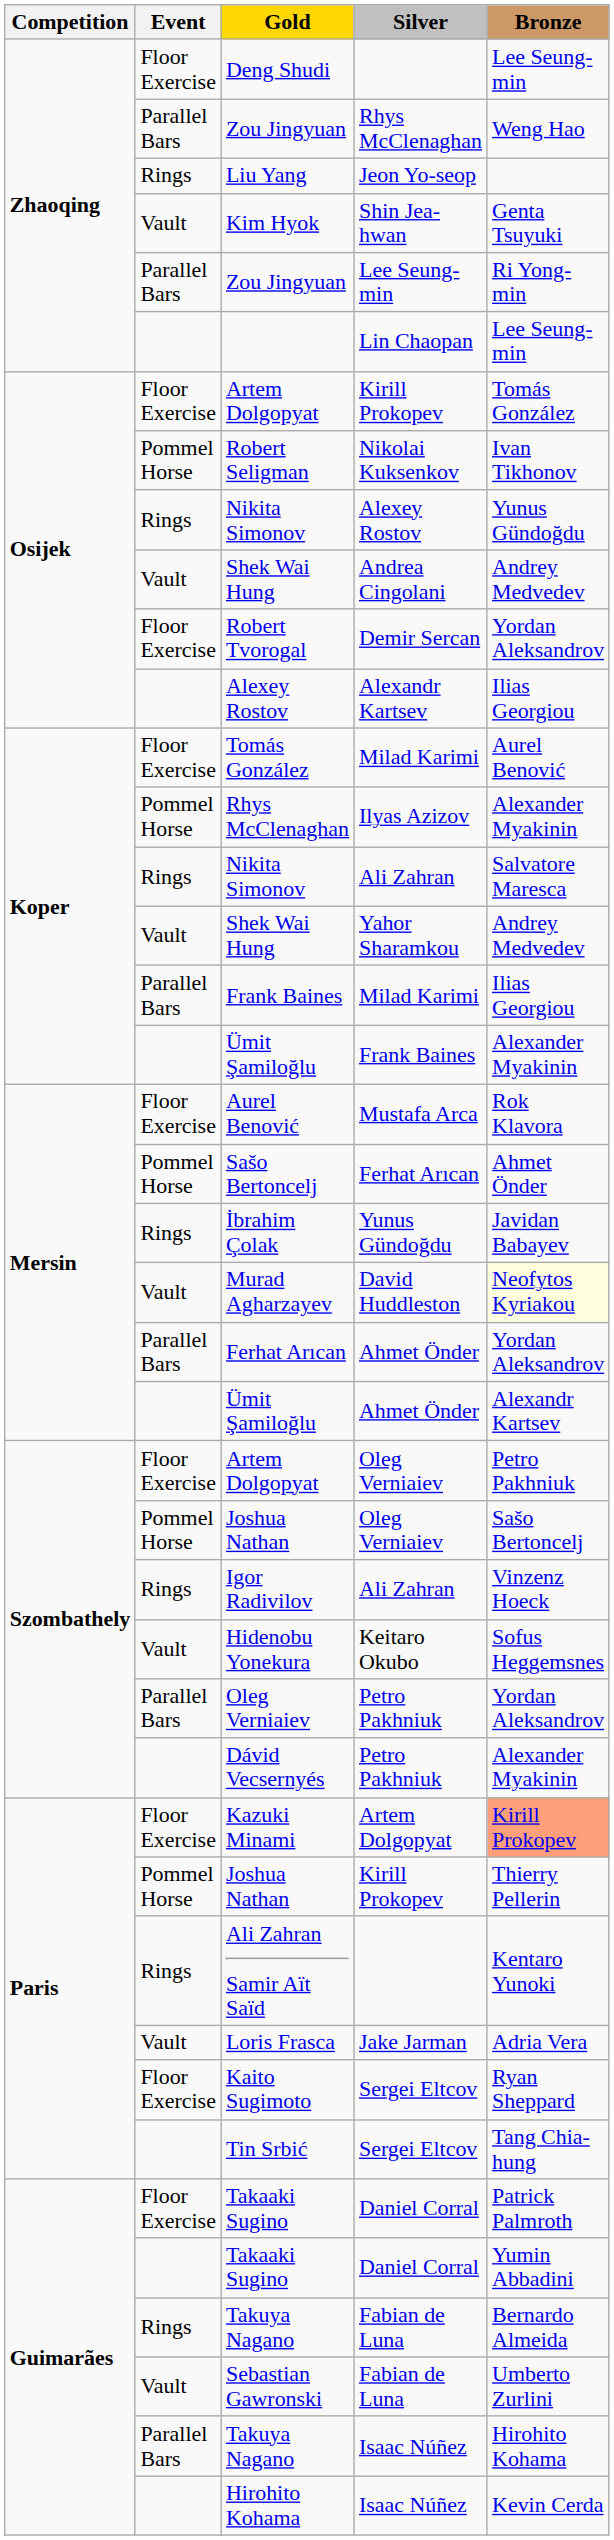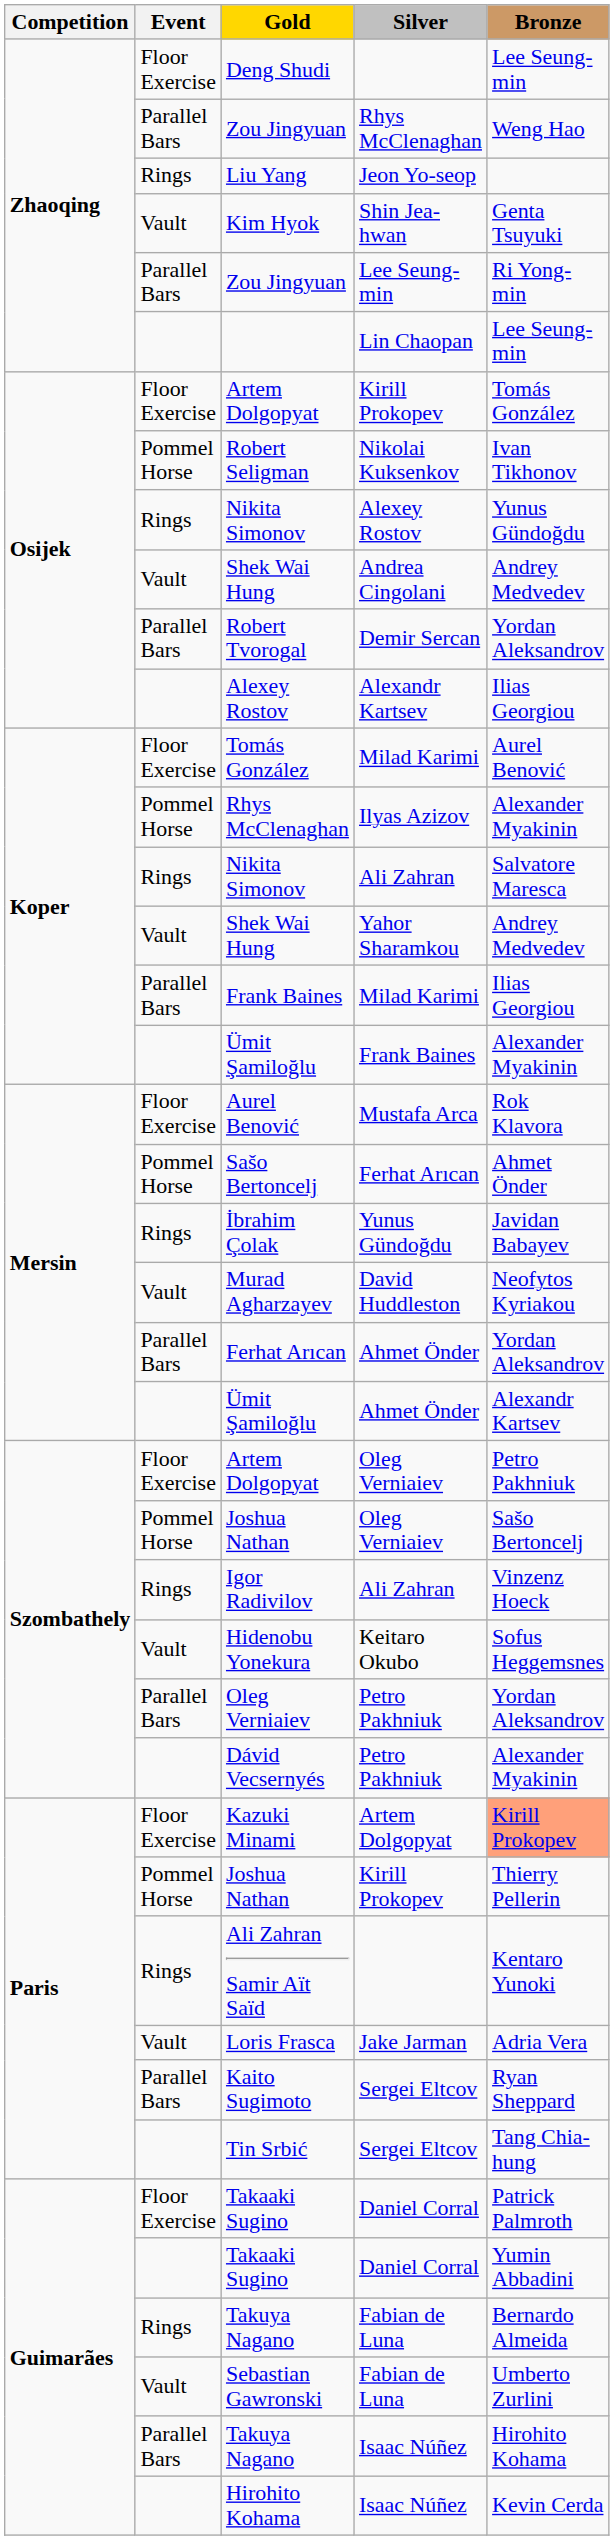 <table class="wikitable" style="width:70%;">
 <tr>
 <th style="text-align:center; width:5%;">Competition</th>
 <th style="text-align:center; width:5%;">Event</th>
 <td style="text-align:center; width:6%; background:gold;"><strong>Gold</strong></td>
 <td style="text-align:center; width:6%; background:silver;"><strong>Silver</strong></td>
 <td style="text-align:center; width:6%; background:#c96;"><strong>Bronze</strong></td>
 </tr>
 <tr>
 <td rowspan="6"><strong>Zhaoqing</strong></td>
 <td>Floor Exercise</td>
 <td> <a href='#'>Deng Shudi</a></td>
 <td></td>
 <td> <a href='#'>Lee Seung-min</a></td>
 </tr>
 <tr>
 <td>Parallel Bars</td>
 <td> <a href='#'>Zou Jingyuan</a></td>
 <td> <a href='#'>Rhys McClenaghan</a></td>
 <td> <a href='#'>Weng Hao</a></td>
 </tr>
 <tr>
 <td>Rings</td>
 <td> <a href='#'>Liu Yang</a></td>
 <td> <a href='#'>Jeon Yo-seop</a></td>
 <td></td>
 </tr>
 <tr>
 <td>Vault</td>
 <td> <a href='#'>Kim Hyok</a></td>
 <td> <a href='#'>Shin Jea-hwan</a></td>
 <td> <a href='#'>Genta Tsuyuki</a></td>
 </tr>
 <tr>
 <td>Parallel Bars</td>
 <td> <a href='#'>Zou Jingyuan</a></td>
 <td> <a href='#'>Lee Seung-min</a></td>
 <td> <a href='#'>Ri Yong-min</a></td>
 </tr>
 <tr>
 <td></td>
 <td></td>
 <td> <a href='#'>Lin Chaopan</a></td>
 <td> <a href='#'>Lee Seung-min</a></td>
 </tr>
 <tr>
 <td rowspan="6"><strong>Osijek</strong></td>
 <td>Floor Exercise</td>
 <td> <a href='#'>Artem Dolgopyat</a></td>
 <td> <a href='#'>Kirill Prokopev</a></td>
 <td> <a href='#'>Tomás González</a></td>
 </tr>
 <tr>
 <td>Pommel Horse</td>
 <td> <a href='#'>Robert Seligman</a></td>
 <td> <a href='#'>Nikolai Kuksenkov</a></td>
 <td> <a href='#'>Ivan Tikhonov</a></td>
 </tr>
 <tr>
 <td>Rings</td>
 <td> <a href='#'>Nikita Simonov</a></td>
 <td> <a href='#'>Alexey Rostov</a></td>
 <td> <a href='#'>Yunus Gündoğdu</a></td>
 </tr>
 <tr>
 <td>Vault</td>
 <td> <a href='#'>Shek Wai Hung</a></td>
 <td> <a href='#'>Andrea Cingolani</a></td>
 <td> <a href='#'>Andrey Medvedev</a></td>
 </tr>
 <tr>
-<td>Floor Exercise</td>
+<td>Parallel Bars</td>
 <td> <a href='#'>Robert Tvorogal</a></td>
 <td> <a href='#'>Demir Sercan</a></td>
 <td> <a href='#'>Yordan Aleksandrov</a></td>
 </tr>
 <tr>
 <td></td>
 <td> <a href='#'>Alexey Rostov</a></td>
 <td> <a href='#'>Alexandr Kartsev</a></td>
 <td> <a href='#'>Ilias Georgiou</a></td>
 </tr>
 <tr>
 <td rowspan="6"><strong>Koper</strong></td>
 <td>Floor Exercise</td>
 <td> <a href='#'>Tomás González</a></td>
 <td> <a href='#'>Milad Karimi</a></td>
 <td> <a href='#'>Aurel Benović</a></td>
 </tr>
 <tr>
 <td>Pommel Horse</td>
 <td> <a href='#'>Rhys McClenaghan</a></td>
 <td> <a href='#'>Ilyas Azizov</a></td>
 <td> <a href='#'>Alexander Myakinin</a></td>
 </tr>
 <tr>
 <td>Rings</td>
 <td> <a href='#'>Nikita Simonov</a></td>
 <td> <a href='#'>Ali Zahran</a></td>
 <td> <a href='#'>Salvatore Maresca</a></td>
 </tr>
 <tr>
 <td>Vault</td>
 <td> <a href='#'>Shek Wai Hung</a></td>
 <td> <a href='#'>Yahor Sharamkou</a></td>
 <td> <a href='#'>Andrey Medvedev</a></td>
 </tr>
 <tr>
 <td>Parallel Bars</td>
 <td> <a href='#'>Frank Baines</a></td>
 <td> <a href='#'>Milad Karimi</a></td>
 <td> <a href='#'>Ilias Georgiou</a></td>
 </tr>
 <tr>
 <td></td>
 <td> <a href='#'>Ümit Şamiloğlu</a></td>
 <td> <a href='#'>Frank Baines</a></td>
 <td> <a href='#'>Alexander Myakinin</a></td>
 </tr>
 <tr>
 <td rowspan="6"><strong>Mersin</strong></td>
 <td>Floor Exercise</td>
 <td> <a href='#'>Aurel Benović</a></td>
 <td> <a href='#'>Mustafa Arca</a></td>
 <td> <a href='#'>Rok Klavora</a></td>
 </tr>
 <tr>
 <td>Pommel Horse</td>
 <td> <a href='#'>Sašo Bertoncelj</a></td>
 <td> <a href='#'>Ferhat Arıcan</a></td>
 <td> <a href='#'>Ahmet Önder</a></td>
 </tr>
 <tr>
 <td>Rings</td>
 <td> <a href='#'>İbrahim Çolak</a></td>
 <td> <a href='#'>Yunus Gündoğdu</a></td>
 <td> <a href='#'>Javidan Babayev</a></td>
 </tr>
 <tr>
 <td>Vault</td>
 <td> <a href='#'>Murad Agharzayev</a></td>
 <td> <a href='#'>David Huddleston</a></td>
-<td style="background: lightyellow;"> <a href='#'>Neofytos Kyriakou</a></td>
+<td> <a href='#'>Neofytos Kyriakou</a></td>
 </tr>
 <tr>
 <td>Parallel Bars</td>
 <td> <a href='#'>Ferhat Arıcan</a></td>
 <td> <a href='#'>Ahmet Önder</a></td>
 <td> <a href='#'>Yordan Aleksandrov</a></td>
 </tr>
 <tr>
 <td></td>
 <td> <a href='#'>Ümit Şamiloğlu</a></td>
 <td> <a href='#'>Ahmet Önder</a></td>
 <td> <a href='#'>Alexandr Kartsev</a></td>
 </tr>
 <tr>
 <td rowspan="6"><strong>Szombathely</strong></td>
 <td>Floor Exercise</td>
 <td> <a href='#'>Artem Dolgopyat</a></td>
 <td> <a href='#'>Oleg Verniaiev</a></td>
 <td> <a href='#'>Petro Pakhniuk</a></td>
 </tr>
 <tr>
 <td>Pommel Horse</td>
 <td> <a href='#'>Joshua Nathan</a></td>
 <td> <a href='#'>Oleg Verniaiev</a></td>
 <td> <a href='#'>Sašo Bertoncelj</a></td>
 </tr>
 <tr>
 <td>Rings</td>
 <td> <a href='#'>Igor Radivilov</a></td>
 <td> <a href='#'>Ali Zahran</a></td>
 <td> <a href='#'>Vinzenz Hoeck</a></td>
 </tr>
 <tr>
 <td>Vault</td>
 <td> <a href='#'>Hidenobu Yonekura</a></td>
 <td> Keitaro Okubo</td>
 <td> <a href='#'>Sofus Heggemsnes</a></td>
 </tr>
 <tr>
 <td>Parallel Bars</td>
 <td> <a href='#'>Oleg Verniaiev</a></td>
 <td> <a href='#'>Petro Pakhniuk</a></td>
 <td> <a href='#'>Yordan Aleksandrov</a></td>
 </tr>
 <tr>
 <td></td>
 <td> <a href='#'>Dávid Vecsernyés</a></td>
 <td> <a href='#'>Petro Pakhniuk</a></td>
 <td> <a href='#'>Alexander Myakinin</a></td>
 </tr>
 <tr>
 <td rowspan="6"><strong>Paris</strong></td>
 <td>Floor Exercise</td>
 <td> <a href='#'>Kazuki Minami</a></td>
 <td> <a href='#'>Artem Dolgopyat</a></td>
 <td style="background: lightsalmon;"> <a href='#'>Kirill Prokopev</a></td>
 </tr>
 <tr>
 <td>Pommel Horse</td>
 <td> <a href='#'>Joshua Nathan</a></td>
 <td> <a href='#'>Kirill Prokopev</a></td>
 <td> <a href='#'>Thierry Pellerin</a></td>
 </tr>
 <tr>
 <td>Rings</td>
 <td> <a href='#'>Ali Zahran</a> <hr>  <a href='#'>Samir Aït Saïd</a></td>
 <td></td>
 <td> <a href='#'>Kentaro Yunoki</a></td>
 </tr>
 <tr>
 <td>Vault</td>
 <td> <a href='#'>Loris Frasca</a></td>
 <td> <a href='#'>Jake Jarman</a></td>
 <td> <a href='#'>Adria Vera</a></td>
 </tr>
 <tr>
-<td>Floor Exercise</td>
+<td>Parallel Bars</td>
 <td> <a href='#'>Kaito Sugimoto</a></td>
 <td> <a href='#'>Sergei Eltcov</a></td>
 <td> <a href='#'>Ryan Sheppard</a></td>
 </tr>
 <tr>
 <td></td>
 <td> <a href='#'>Tin Srbić</a></td>
 <td> <a href='#'>Sergei Eltcov</a></td>
 <td> <a href='#'>Tang Chia-hung</a></td>
 </tr>
 <tr>
 <td rowspan="6"><strong>Guimarães</strong></td>
 <td>Floor Exercise</td>
 <td> <a href='#'>Takaaki Sugino</a></td>
 <td> <a href='#'>Daniel Corral</a></td>
 <td> <a href='#'>Patrick Palmroth</a></td>
 </tr>
 <tr>
 <td></td>
 <td> <a href='#'>Takaaki Sugino</a></td>
 <td> <a href='#'>Daniel Corral</a></td>
 <td> <a href='#'>Yumin Abbadini</a></td>
 </tr>
 <tr>
 <td>Rings</td>
 <td> <a href='#'>Takuya Nagano</a></td>
 <td> <a href='#'>Fabian de Luna</a></td>
 <td> <a href='#'>Bernardo Almeida</a></td>
 </tr>
 <tr>
 <td>Vault</td>
 <td> <a href='#'>Sebastian Gawronski</a></td>
 <td> <a href='#'>Fabian de Luna</a></td>
 <td> <a href='#'>Umberto Zurlini</a></td>
 </tr>
 <tr>
 <td>Parallel Bars</td>
 <td> <a href='#'>Takuya Nagano</a></td>
 <td> <a href='#'>Isaac Núñez</a></td>
 <td> <a href='#'>Hirohito Kohama</a></td>
 </tr>
 <tr>
 <td></td>
 <td> <a href='#'>Hirohito Kohama</a></td>
 <td> <a href='#'>Isaac Núñez</a></td>
 <td> <a href='#'>Kevin Cerda</a></td>
 </tr>
 </table>
